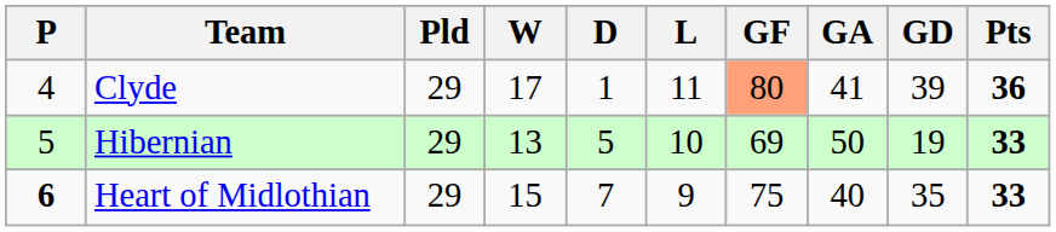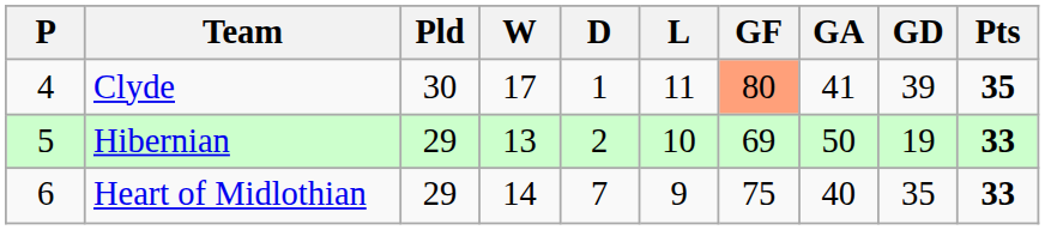 <table class="wikitable" style="text-align: center;">
 <tr>
 <th width=30>P</th>
 <th width=140>Team</th>
 <th width=30>Pld</th>
 <th width=30>W</th>
 <th width=30>D</th>
 <th width=30>L</th>
 <th width=30>GF</th>
 <th width=30>GA</th>
 <th width=30>GD</th>
 <th width=30>Pts</th>
 </tr>
 <tr>
 <td>4</td>
 <td align=left><a href='#'>Clyde</a></td>
-<td>29</td>
+<td>30</td>
 <td>17</td>
 <td>1</td>
 <td>11</td>
 <td style="background: lightsalmon;">80</td>
 <td>41</td>
 <td>39</td>
-<td><strong>36</strong></td>
+<td><strong>35</strong></td>
 </tr>
 <tr style="background:#ccffcc;">
 <td>5</td>
 <td align=left><a href='#'>Hibernian</a></td>
 <td>29</td>
 <td>13</td>
-<td>5</td>
+<td>2</td>
 <td>10</td>
 <td>69</td>
 <td>50</td>
 <td>19</td>
 <td><strong>33</strong></td>
 </tr>
 <tr>
-<td><strong>6</strong></td>
+<td>6</td>
 <td align=left><a href='#'>Heart of Midlothian</a></td>
 <td>29</td>
-<td>15</td>
+<td>14</td>
 <td>7</td>
 <td>9</td>
 <td>75</td>
 <td>40</td>
 <td>35</td>
 <td><strong>33</strong></td>
 </tr>
 </table>
